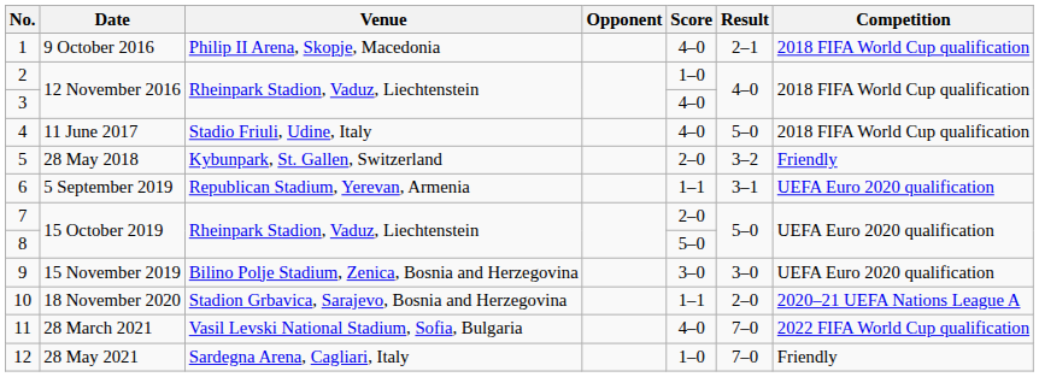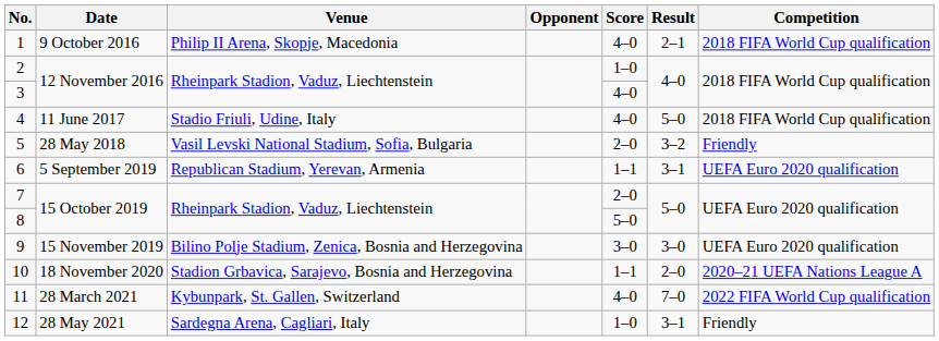 <table class="wikitable sortable">
 <tr>
 <th scope="col">No.</th>
 <th scope="col">Date</th>
 <th scope="col">Venue</th>
 <th scope="col">Opponent</th>
 <th scope="col">Score</th>
 <th scope="col">Result</th>
 <th scope="col">Competition</th>
 </tr>
 <tr>
 <td align="center">1</td>
 <td>9 October 2016</td>
 <td><a href='#'>Philip II Arena</a>, <a href='#'>Skopje</a>, Macedonia</td>
 <td></td>
 <td align="center">4–0</td>
 <td align="center">2–1</td>
 <td><a href='#'>2018 FIFA World Cup qualification</a></td>
 </tr>
 <tr>
 <td align="center">2</td>
 <td rowspan="2">12 November 2016</td>
 <td rowspan="2"><a href='#'>Rheinpark Stadion</a>, <a href='#'>Vaduz</a>, Liechtenstein</td>
 <td rowspan="2"></td>
 <td align="center">1–0</td>
 <td rowspan="2" align="center">4–0</td>
 <td rowspan="2">2018 FIFA World Cup qualification</td>
 </tr>
 <tr>
 <td align="center">3</td>
 <td align="center">4–0</td>
 </tr>
 <tr>
 <td align="center">4</td>
 <td>11 June 2017</td>
 <td><a href='#'>Stadio Friuli</a>, <a href='#'>Udine</a>, Italy</td>
 <td></td>
 <td align="center">4–0</td>
 <td align="center">5–0</td>
 <td>2018 FIFA World Cup qualification</td>
 </tr>
 <tr>
 <td align="center">5</td>
 <td>28 May 2018</td>
-<td><a href='#'>Kybunpark</a>, <a href='#'>St. Gallen</a>, Switzerland</td>
+<td><a href='#'>Vasil Levski National Stadium</a>, <a href='#'>Sofia</a>, Bulgaria</td>
 <td></td>
 <td align="center">2–0</td>
 <td align="center">3–2</td>
 <td><a href='#'>Friendly</a></td>
 </tr>
 <tr>
 <td align="center">6</td>
 <td>5 September 2019</td>
 <td><a href='#'>Republican Stadium</a>, <a href='#'>Yerevan</a>, Armenia</td>
 <td></td>
 <td align="center">1–1</td>
 <td align="center">3–1</td>
 <td><a href='#'>UEFA Euro 2020 qualification</a></td>
 </tr>
 <tr>
 <td align="center">7</td>
 <td rowspan="2">15 October 2019</td>
 <td rowspan="2"><a href='#'>Rheinpark Stadion</a>, <a href='#'>Vaduz</a>, Liechtenstein</td>
 <td rowspan="2"></td>
 <td align="center">2–0</td>
 <td rowspan="2" align="center">5–0</td>
 <td rowspan="2">UEFA Euro 2020 qualification</td>
 </tr>
 <tr>
 <td align="center">8</td>
 <td align="center">5–0</td>
 </tr>
 <tr>
 <td align="center">9</td>
 <td>15 November 2019</td>
 <td><a href='#'>Bilino Polje Stadium</a>, <a href='#'>Zenica</a>, Bosnia and Herzegovina</td>
 <td></td>
 <td align="center">3–0</td>
 <td align="center">3–0</td>
 <td>UEFA Euro 2020 qualification</td>
 </tr>
 <tr>
 <td align="center">10</td>
 <td>18 November 2020</td>
 <td><a href='#'>Stadion Grbavica</a>, <a href='#'>Sarajevo</a>, Bosnia and Herzegovina</td>
 <td></td>
 <td align="center">1–1</td>
 <td align="center">2–0</td>
 <td><a href='#'>2020–21 UEFA Nations League A</a></td>
 </tr>
 <tr>
 <td align="center">11</td>
 <td>28 March 2021</td>
-<td><a href='#'>Vasil Levski National Stadium</a>, <a href='#'>Sofia</a>, Bulgaria</td>
+<td><a href='#'>Kybunpark</a>, <a href='#'>St. Gallen</a>, Switzerland</td>
 <td></td>
 <td align="center">4–0</td>
 <td align="center">7–0</td>
 <td><a href='#'>2022 FIFA World Cup qualification</a></td>
 </tr>
 <tr>
 <td align="center">12</td>
 <td>28 May 2021</td>
 <td><a href='#'>Sardegna Arena</a>, <a href='#'>Cagliari</a>, Italy</td>
 <td></td>
 <td align="center">1–0</td>
-<td align="center">7–0</td>
+<td align="center">3–1</td>
 <td>Friendly</td>
 </tr>
 </table>
